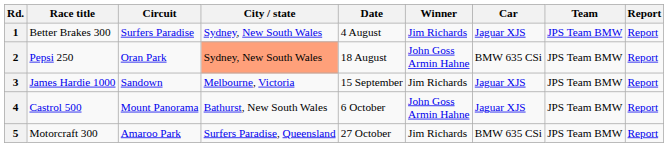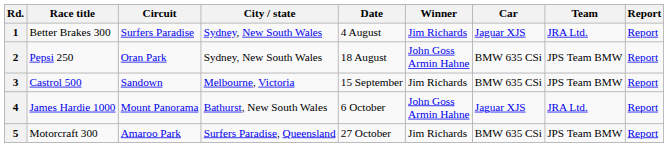 <table class="wikitable" style="font-size: 90%">
 <tr>
 <th>Rd.</th>
 <th>Race title</th>
 <th>Circuit</th>
 <th>City / state</th>
 <th>Date</th>
 <th>Winner</th>
 <th>Car</th>
 <th>Team</th>
 <th>Report</th>
 </tr>
 <tr>
 <th>1</th>
 <td>Better Brakes 300</td>
 <td><a href='#'>Surfers Paradise</a></td>
 <td><a href='#'>Sydney</a>, <a href='#'>New South Wales</a></td>
 <td>4 August</td>
 <td> <a href='#'>Jim Richards</a></td>
 <td><a href='#'>Jaguar XJS</a></td>
-<td><a href='#'>JPS Team BMW</a></td>
+<td><a href='#'>JRA Ltd.</a></td>
 <td><a href='#'>Report</a></td>
 </tr>
 <tr>
 <th>2</th>
 <td><a href='#'>Pepsi</a> 250</td>
 <td><a href='#'>Oran Park</a></td>
-<td style="background: lightsalmon;">Sydney, New South Wales</td>
+<td>Sydney, New South Wales</td>
 <td>18 August</td>
 <td> <a href='#'>John Goss</a><br> <a href='#'>Armin Hahne</a></td>
 <td>BMW 635 CSi</td>
 <td>JPS Team BMW</td>
 <td><a href='#'>Report</a></td>
 </tr>
 <tr>
 <th>3</th>
-<td><a href='#'>James Hardie 1000</a></td>
+<td><a href='#'>Castrol 500</a></td>
 <td><a href='#'>Sandown</a></td>
 <td><a href='#'>Melbourne</a>, <a href='#'>Victoria</a></td>
 <td>15 September</td>
 <td> Jim Richards</td>
-<td><a href='#'>Jaguar XJS</a></td>
+<td>BMW 635 CSi</td>
 <td>JPS Team BMW</td>
 <td><a href='#'>Report</a></td>
 </tr>
 <tr>
 <th>4</th>
-<td><a href='#'>Castrol 500</a></td>
+<td><a href='#'>James Hardie 1000</a></td>
 <td><a href='#'>Mount Panorama</a></td>
 <td><a href='#'>Bathurst</a>, New South Wales</td>
 <td>6 October</td>
 <td> <a href='#'>John Goss</a><br> <a href='#'>Armin Hahne</a></td>
 <td><a href='#'>Jaguar XJS</a></td>
-<td>JPS Team BMW</td>
+<td><a href='#'>JRA Ltd.</a></td>
 <td><a href='#'>Report</a></td>
 </tr>
 <tr>
 <th>5</th>
 <td>Motorcraft 300</td>
 <td><a href='#'>Amaroo Park</a></td>
 <td><a href='#'>Surfers Paradise</a>, <a href='#'>Queensland</a></td>
 <td>27 October</td>
 <td> Jim Richards</td>
 <td>BMW 635 CSi</td>
 <td>JPS Team BMW</td>
 <td><a href='#'>Report</a></td>
 </tr>
 </table>
